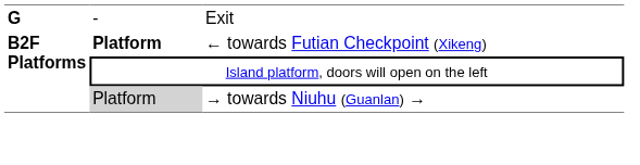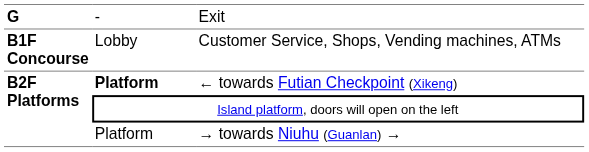 <table table border=0 cellspacing=0 cellpadding=3>
 <tr>
 <td style="border-top:solid 1px gray;" width=50 valign=top><strong>G</strong></td>
 <td style="border-top:solid 1px gray;" width=100 valign=top>-</td>
 <td style="border-top:solid 1px gray;" width=390 valign=top>Exit</td>
+</tr>
+<tr>
+<td style="border-bottom:solid 1px gray; border-top:solid 1px gray;" valign=top width=50><strong>B1F<br>Concourse</strong></td>
+<td style="border-bottom:solid 1px gray; border-top:solid 1px gray;" valign=top width=100>Lobby</td>
+<td style="border-bottom:solid 1px gray; border-top:solid 1px gray;" valign=top width=390>Customer Service, Shops, Vending machines, ATMs</td>
 </tr>
 <tr>
 <td style="border-bottom:solid 1px gray;" rowspan=4 valign=top><strong>B2F<br>Platforms</strong></td>
 <td><strong>Platform </strong></td>
 <td>←  towards <a href='#'>Futian Checkpoint</a> <small>(<a href='#'>Xikeng</a>)</small></td>
 </tr>
 <tr>
 <td style="border-right:solid 2px black;border-left:solid 2px black;border-top:solid 2px black;border-bottom:solid 2px black;text-align:center;" colspan=2><small><a href='#'>Island platform</a>, doors will open on the left</small></td>
 </tr>
 <tr>
-<td style="background: lightgrey; border-bottom:solid 1px gray;">Platform </td>
+<td style="border-bottom:solid 1px gray;">Platform </td>
 <td style="border-bottom:solid 1px gray;"><span>→</span>  towards <a href='#'>Niuhu</a> <small>(<a href='#'>Guanlan</a>)</small> →</td>
 </tr>
 </table>
